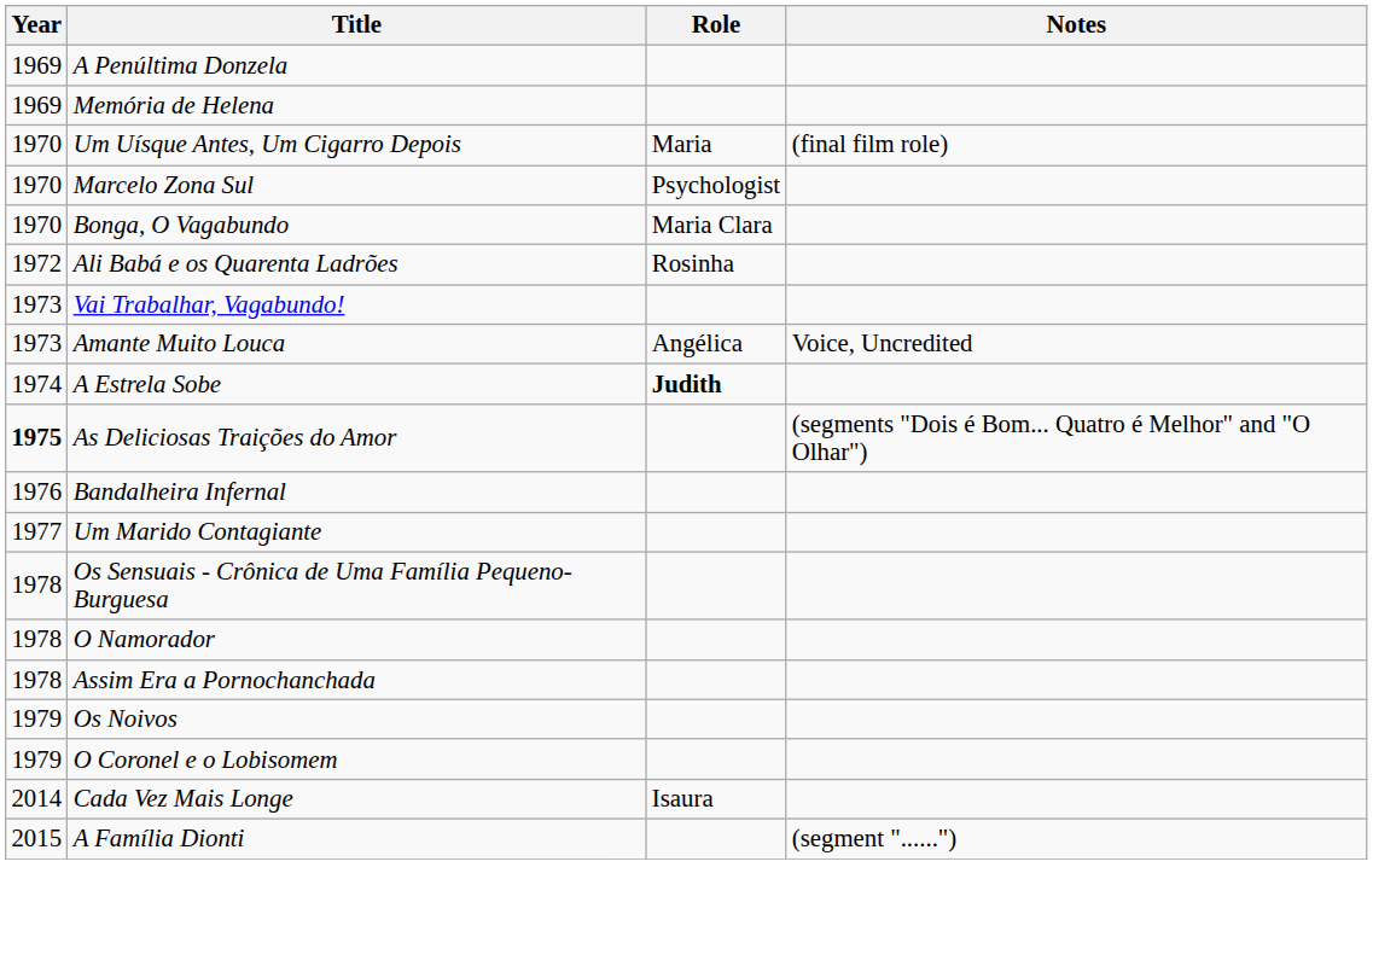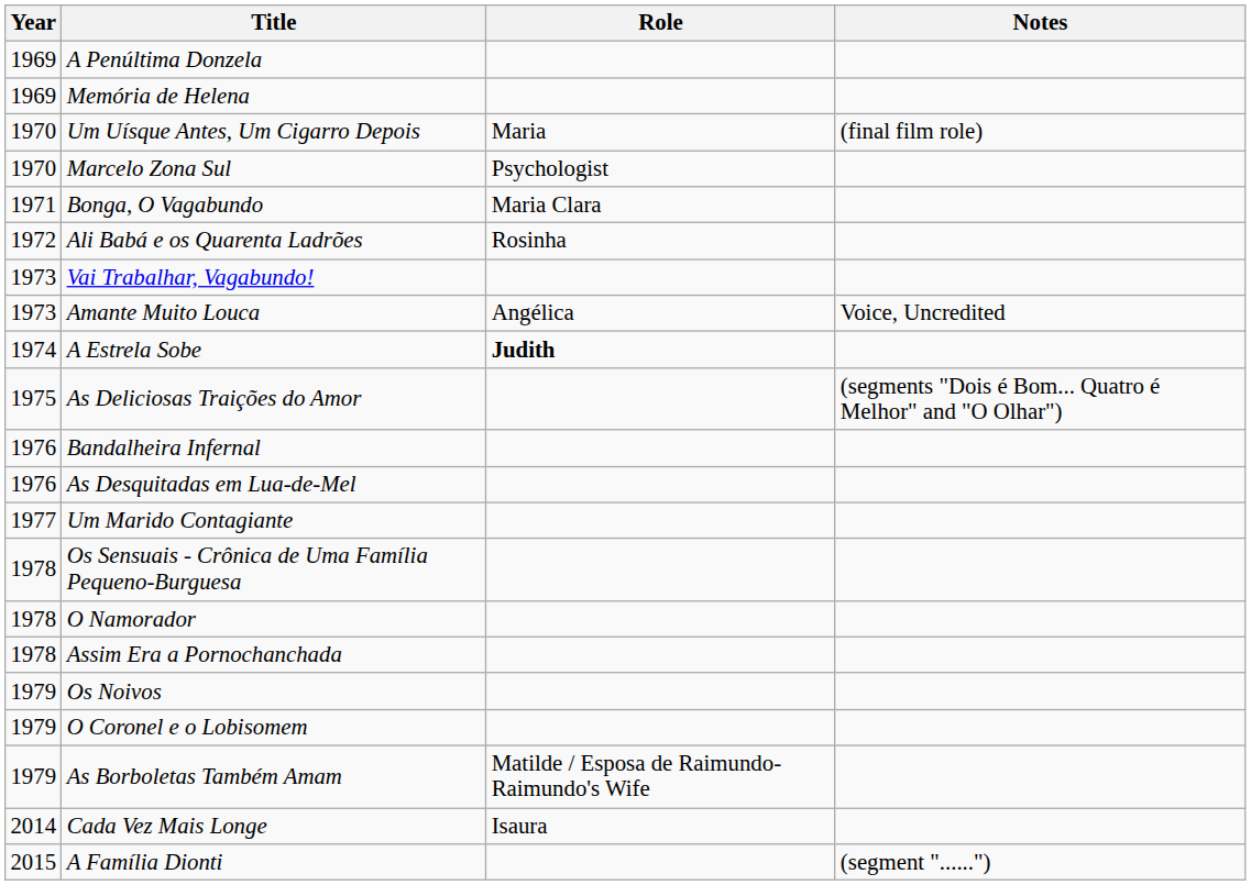 <table class="wikitable">
 <tr>
 <th>Year</th>
 <th>Title</th>
 <th>Role</th>
 <th>Notes</th>
 </tr>
 <tr>
 <td>1969</td>
 <td><em>A Penúltima Donzela</em></td>
 <td></td>
 <td></td>
 </tr>
 <tr>
 <td>1969</td>
 <td><em>Memória de Helena</em></td>
 <td></td>
 <td></td>
 </tr>
 <tr>
 <td>1970</td>
 <td><em>Um Uísque Antes, Um Cigarro Depois</em></td>
 <td>Maria</td>
 <td>(final film role)</td>
 </tr>
 <tr>
 <td>1970</td>
 <td><em>Marcelo Zona Sul</em></td>
 <td>Psychologist</td>
 <td></td>
 </tr>
 <tr>
-<td>1970</td>
+<td>1971</td>
 <td><em>Bonga, O Vagabundo</em></td>
 <td>Maria Clara</td>
 <td></td>
 </tr>
 <tr>
 <td>1972</td>
 <td><em>Ali Babá e os Quarenta Ladrões</em></td>
 <td>Rosinha</td>
 <td></td>
 </tr>
 <tr>
 <td>1973</td>
 <td><em><a href='#'>Vai Trabalhar, Vagabundo!</a></em></td>
 <td></td>
 <td></td>
 </tr>
 <tr>
 <td>1973</td>
 <td><em>Amante Muito Louca</em></td>
 <td>Angélica</td>
 <td>Voice, Uncredited</td>
 </tr>
 <tr>
 <td>1974</td>
 <td><em>A Estrela Sobe</em></td>
 <td><strong>Judith</strong></td>
 <td></td>
 </tr>
 <tr>
-<td><strong>1975</strong></td>
+<td>1975</td>
 <td><em>As Deliciosas Traições do Amor</em></td>
 <td></td>
 <td>(segments "Dois é Bom... Quatro é Melhor" and "O Olhar")</td>
 </tr>
 <tr>
 <td>1976</td>
 <td><em>Bandalheira Infernal</em></td>
+<td></td>
+<td></td>
+</tr>
+<tr>
+<td>1976</td>
+<td><em>As Desquitadas em Lua-de-Mel</em></td>
 <td></td>
 <td></td>
 </tr>
 <tr>
 <td>1977</td>
 <td><em>Um Marido Contagiante</em></td>
 <td></td>
 <td></td>
 </tr>
 <tr>
 <td>1978</td>
 <td><em>Os Sensuais - Crônica de Uma Família Pequeno-Burguesa</em></td>
 <td></td>
 <td></td>
 </tr>
 <tr>
 <td>1978</td>
 <td><em>O Namorador</em></td>
 <td></td>
 <td></td>
 </tr>
 <tr>
 <td>1978</td>
 <td><em>Assim Era a Pornochanchada</em></td>
 <td></td>
 <td></td>
 </tr>
 <tr>
 <td>1979</td>
 <td><em>Os Noivos</em></td>
 <td></td>
 <td></td>
 </tr>
 <tr>
 <td>1979</td>
 <td><em>O Coronel e o Lobisomem</em></td>
 <td></td>
 <td></td>
 </tr>
 <tr>
+<td>1979</td>
+<td><em>As Borboletas Também Amam</em></td>
+<td>Matilde / Esposa de Raimundo-Raimundo's Wife</td>
+<td></td>
+</tr>
+<tr>
 <td>2014</td>
 <td><em>Cada Vez Mais Longe</em></td>
 <td>Isaura</td>
 <td></td>
 </tr>
 <tr>
 <td>2015</td>
 <td><em>A Família Dionti</em></td>
 <td></td>
 <td>(segment "......")</td>
 </tr>
 </table>
